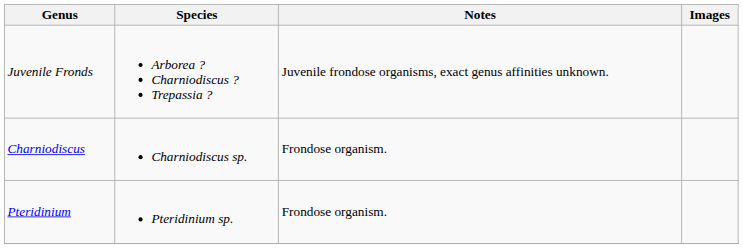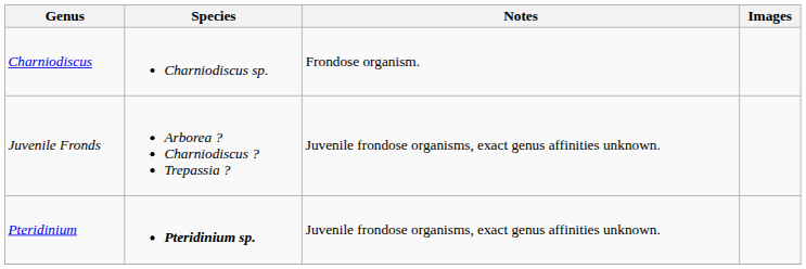 <table class="wikitable" style="width:70%;">
 <tr>
 <th>Genus</th>
 <th>Species</th>
 <th>Notes</th>
 <th>Images</th>
 </tr>
 <tr>
+<td><em><a href='#'>Charniodiscus</a></em></td>
+<td><br><ul><li><em>Charniodiscus sp.</em></li></ul></td>
+<td>Frondose organism.</td>
+<td></td>
+</tr>
+<tr>
 <td><em>Juvenile Fronds</em></td>
 <td><br><ul><li><em>Arborea ?</em></li><li><em>Charniodiscus ?</em></li><li><em>Trepassia ?</em></li></ul></td>
 <td>Juvenile frondose organisms, exact genus affinities unknown.</td>
 <td></td>
 </tr>
 <tr>
-<td><em><a href='#'>Charniodiscus</a></em></td>
-<td><br><ul><li><em>Charniodiscus sp.</em></li></ul></td>
-<td>Frondose organism.</td>
-<td></td>
-</tr>
-<tr>
 <td><em><a href='#'>Pteridinium</a></em></td>
-<td><br><ul><li><em>Pteridinium sp.</em></li></ul></td>
-<td>Frondose organism.</td>
+<td><strong><br><ul><li><em>Pteridinium sp.</em></li></ul></strong></td>
+<td>Juvenile frondose organisms, exact genus affinities unknown.</td>
 <td></td>
 </tr>
 <tr>
 </tr>
 </table>
